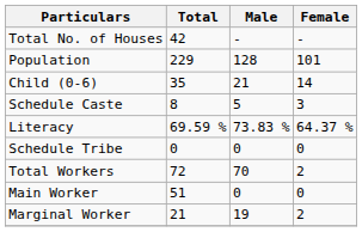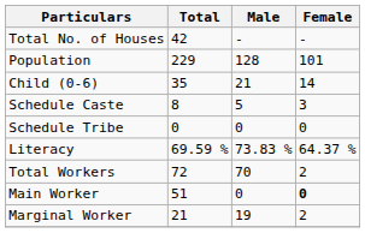 <table class="wikitable sortable">
 <tr>
 <th>Particulars</th>
 <th>Total</th>
 <th>Male</th>
 <th>Female</th>
 </tr>
 <tr>
 <td>Total No. of Houses</td>
 <td>42</td>
 <td>-</td>
 <td>-</td>
 </tr>
 <tr>
 <td>Population</td>
 <td>229</td>
 <td>128</td>
 <td>101</td>
 </tr>
 <tr>
 <td>Child (0-6)</td>
 <td>35</td>
 <td>21</td>
 <td>14</td>
 </tr>
 <tr>
 <td>Schedule Caste</td>
 <td>8</td>
 <td>5</td>
 <td>3</td>
 </tr>
 <tr>
+<td>Schedule Tribe</td>
+<td>0</td>
+<td>0</td>
+<td>0</td>
+</tr>
+<tr>
 <td>Literacy</td>
 <td>69.59 %</td>
 <td>73.83 %</td>
 <td>64.37 %</td>
-</tr>
-<tr>
-<td>Schedule Tribe</td>
-<td>0</td>
-<td>0</td>
-<td>0</td>
 </tr>
 <tr>
 <td>Total Workers</td>
 <td>72</td>
 <td>70</td>
 <td>2</td>
 </tr>
 <tr>
 <td>Main Worker</td>
 <td>51</td>
 <td>0</td>
-<td>0</td>
+<td><strong>0</strong></td>
 </tr>
 <tr>
 <td>Marginal Worker</td>
 <td>21</td>
 <td>19</td>
 <td>2</td>
 </tr>
 <tr>
 </tr>
 </table>
